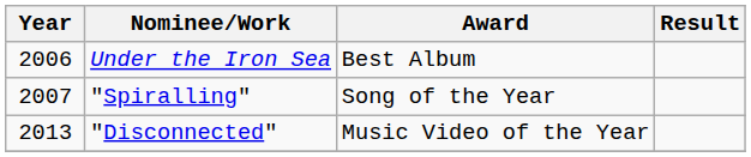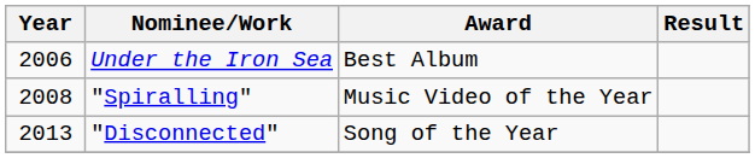 <table class="wikitable">
 <tr>
 <th width="40">Year</th>
 <th>Nominee/Work</th>
 <th>Award</th>
 <th>Result</th>
 </tr>
 <tr>
 <td style="text-align:center;">2006</td>
 <td><em><a href='#'>Under the Iron Sea</a></em></td>
 <td>Best Album</td>
 <td></td>
 </tr>
 <tr>
-<td style="text-align:center;">2007</td>
+<td style="text-align:center;">2008</td>
 <td>"<a href='#'>Spiralling</a>"</td>
-<td>Song of the Year</td>
+<td>Music Video of the Year</td>
 <td></td>
 </tr>
 <tr>
 <td style="text-align:center;">2013</td>
 <td>"<a href='#'>Disconnected</a>"</td>
-<td>Music Video of the Year</td>
+<td>Song of the Year</td>
 <td></td>
 </tr>
 <tr>
 </tr>
 </table>
